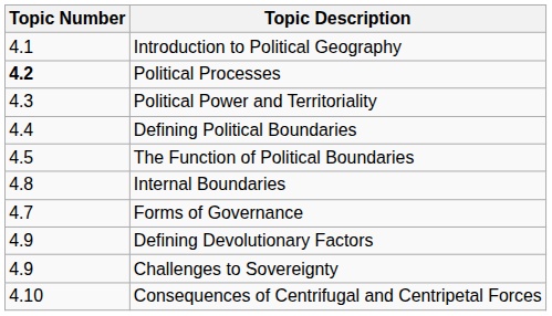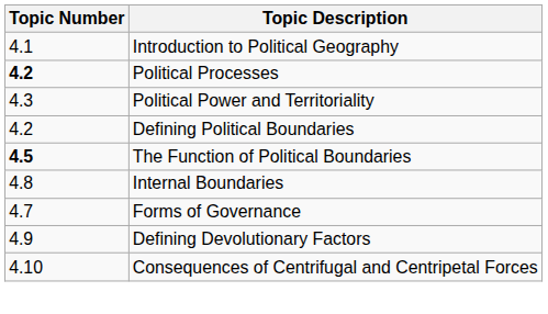 <table class="wikitable">
 <tr>
 <th>Topic Number</th>
 <th>Topic Description</th>
 </tr>
 <tr>
 <td>4.1</td>
 <td>Introduction to Political Geography</td>
 </tr>
 <tr>
 <td><strong>4.2</strong></td>
 <td>Political Processes</td>
 </tr>
 <tr>
 <td>4.3</td>
 <td>Political Power and Territoriality</td>
 </tr>
 <tr>
-<td>4.4</td>
+<td>4.2</td>
 <td>Defining Political Boundaries</td>
 </tr>
 <tr>
-<td>4.5</td>
+<td><strong>4.5</strong></td>
 <td>The Function of Political Boundaries</td>
 </tr>
 <tr>
 <td>4.8</td>
 <td>Internal Boundaries</td>
 </tr>
 <tr>
 <td>4.7</td>
 <td>Forms of Governance</td>
 </tr>
 <tr>
 <td>4.9</td>
 <td>Defining Devolutionary Factors</td>
 </tr>
 <tr>
-<td>4.9</td>
-<td>Challenges to Sovereignty</td>
-</tr>
-<tr>
 <td>4.10</td>
 <td>Consequences of Centrifugal and Centripetal Forces</td>
 </tr>
 </table>
